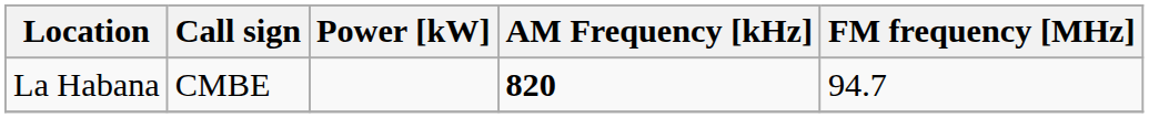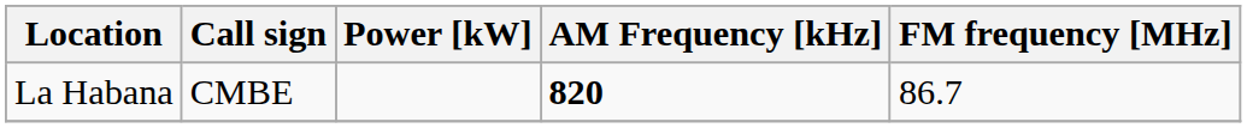 <table class="wikitable sortable">
 <tr>
 <th>Location</th>
 <th>Call sign</th>
 <th>Power [kW]</th>
 <th>AM Frequency [kHz]</th>
 <th>FM frequency [MHz]</th>
 </tr>
 <tr>
 <td>La Habana</td>
 <td>CMBE</td>
 <td></td>
 <td><strong>820</strong></td>
-<td>94.7</td>
+<td>86.7</td>
 </tr>
 <tr>
 </tr>
 </table>
